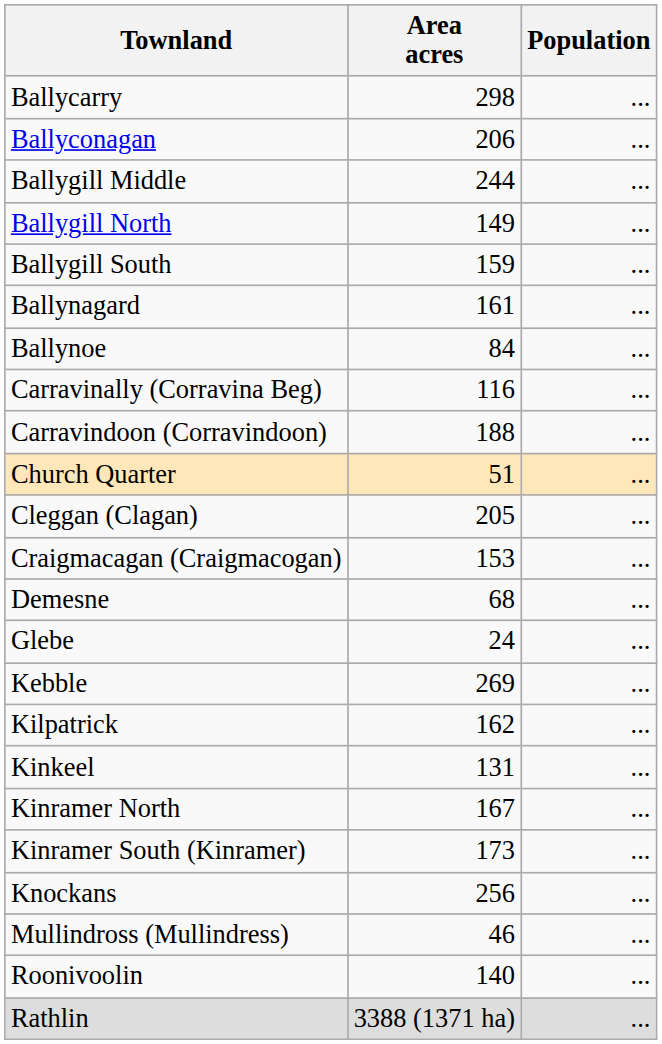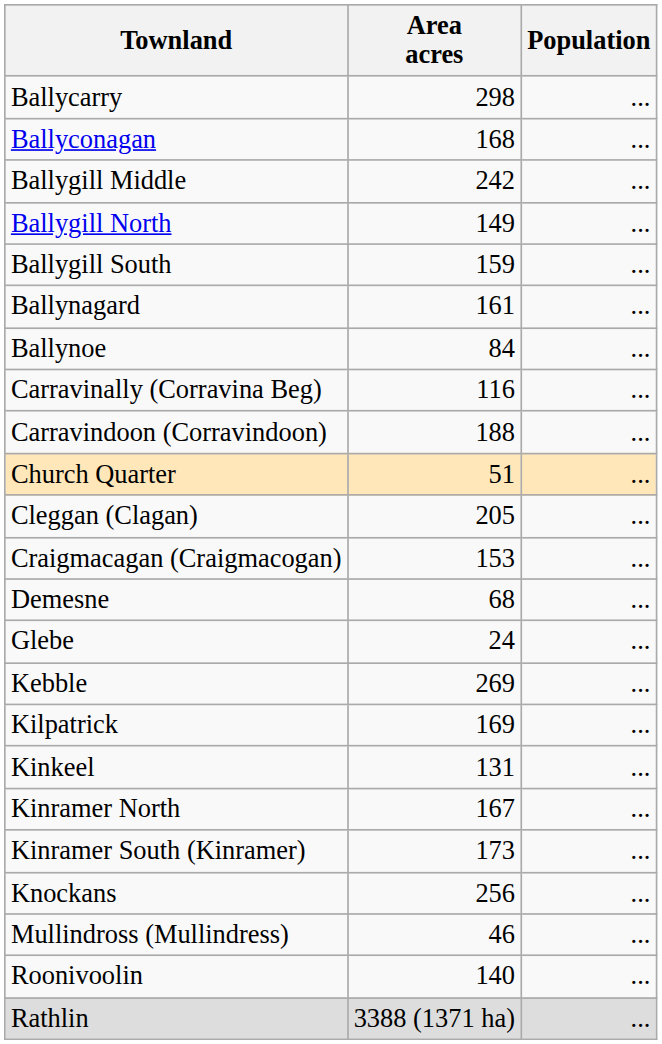 <table class="wikitable sortable" bgcolor="#CCCCCC" style="vertical-align:top;">
 <tr>
 <th class="bgcolor6">Townland</th>
 <th class="bgcolor6">Area<br>acres</th>
 <th class="bgcolor6">Population</th>
 </tr>
 <tr>
 <td align="left">Ballycarry</td>
 <td align="right">298</td>
 <td align="right">...</td>
 </tr>
 <tr>
 <td align="left"><a href='#'>Ballyconagan</a></td>
-<td align="right">206</td>
+<td align="right">168</td>
 <td align="right">...</td>
 </tr>
 <tr>
 <td align="left">Ballygill Middle</td>
-<td align="right">244</td>
+<td align="right">242</td>
 <td align="right">...</td>
 </tr>
 <tr>
 <td align="left"><a href='#'>Ballygill North</a></td>
 <td align="right">149</td>
 <td align="right">...</td>
 </tr>
 <tr>
 <td align="left">Ballygill South</td>
 <td align="right">159</td>
 <td align="right">...</td>
 </tr>
 <tr>
 <td align="left">Ballynagard</td>
 <td align="right">161</td>
 <td align="right">...</td>
 </tr>
 <tr>
 <td align="left">Ballynoe</td>
 <td align="right">84</td>
 <td align="right">...</td>
 </tr>
 <tr>
 <td align="left">Carravinally (Corravina Beg)</td>
 <td align="right">116</td>
 <td align="right">...</td>
 </tr>
 <tr>
 <td align="left">Carravindoon (Corravindoon)</td>
 <td align="right">188</td>
 <td align="right">...</td>
 </tr>
 <tr bgcolor="#FFE7BA">
 <td align="left">Church Quarter</td>
 <td align="right">51</td>
 <td align="right">...</td>
 </tr>
 <tr>
 <td align="left">Cleggan (Clagan)</td>
 <td align="right">205</td>
 <td align="right">...</td>
 </tr>
 <tr>
 <td align="left">Craigmacagan (Craigmacogan)</td>
 <td align="right">153</td>
 <td align="right">...</td>
 </tr>
 <tr>
 <td align="left">Demesne</td>
 <td align="right">68</td>
 <td align="right">...</td>
 </tr>
 <tr>
 <td align="left">Glebe</td>
 <td align="right">24</td>
 <td align="right">...</td>
 </tr>
 <tr>
 <td align="left">Kebble</td>
 <td align="right">269</td>
 <td align="right">...</td>
 </tr>
 <tr>
 <td align="left">Kilpatrick</td>
-<td align="right">162</td>
+<td align="right">169</td>
 <td align="right">...</td>
 </tr>
 <tr>
 <td align="left">Kinkeel</td>
 <td align="right">131</td>
 <td align="right">...</td>
 </tr>
 <tr>
 <td align="left">Kinramer North</td>
 <td align="right">167</td>
 <td align="right">...</td>
 </tr>
 <tr>
 <td align="left">Kinramer South (Kinramer)</td>
 <td align="right">173</td>
 <td align="right">...</td>
 </tr>
 <tr>
 <td align="left">Knockans</td>
 <td align="right">256</td>
 <td align="right">...</td>
 </tr>
 <tr>
 <td align="left">Mullindross  (Mullindress)</td>
 <td align="right">46</td>
 <td align="right">...</td>
 </tr>
 <tr>
 <td align="left">Roonivoolin</td>
 <td align="right">140</td>
 <td align="right">...</td>
 </tr>
 <tr style="background: #DDD;" | class="sortbottom">
 <td>Rathlin</td>
 <td align="right">3388 (1371 ha)</td>
 <td align="right">...</td>
 </tr>
 </table>
